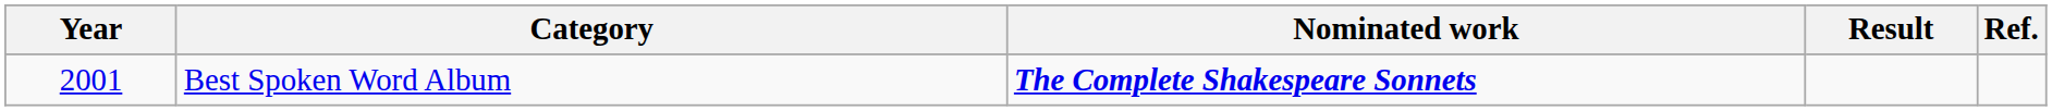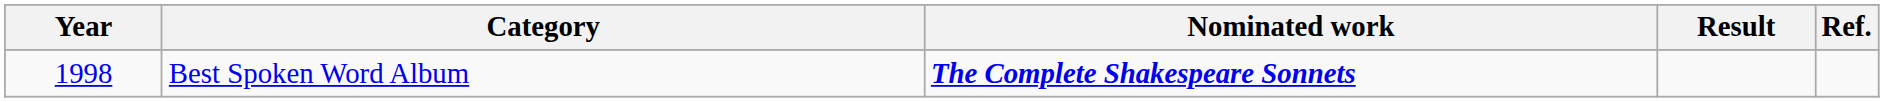 <table class=wikitable>
 <tr>
 <th scope="col" style="width:5em;">Year</th>
 <th scope="col" style="width:26em;">Category</th>
 <th scope="col" style="width:25em;">Nominated work</th>
 <th scope="col" style="width:5em;">Result</th>
 <th>Ref.</th>
 </tr>
 <tr>
-<td style="text-align:center;"><a href='#'>2001</a></td>
+<td style="text-align:center;"><a href='#'>1998</a></td>
 <td><a href='#'>Best Spoken Word Album</a></td>
 <td><strong><em><a href='#'>The Complete Shakespeare Sonnets</a></em></strong></td>
 <td></td>
 <td style="text-align:center;"></td>
 </tr>
 </table>
